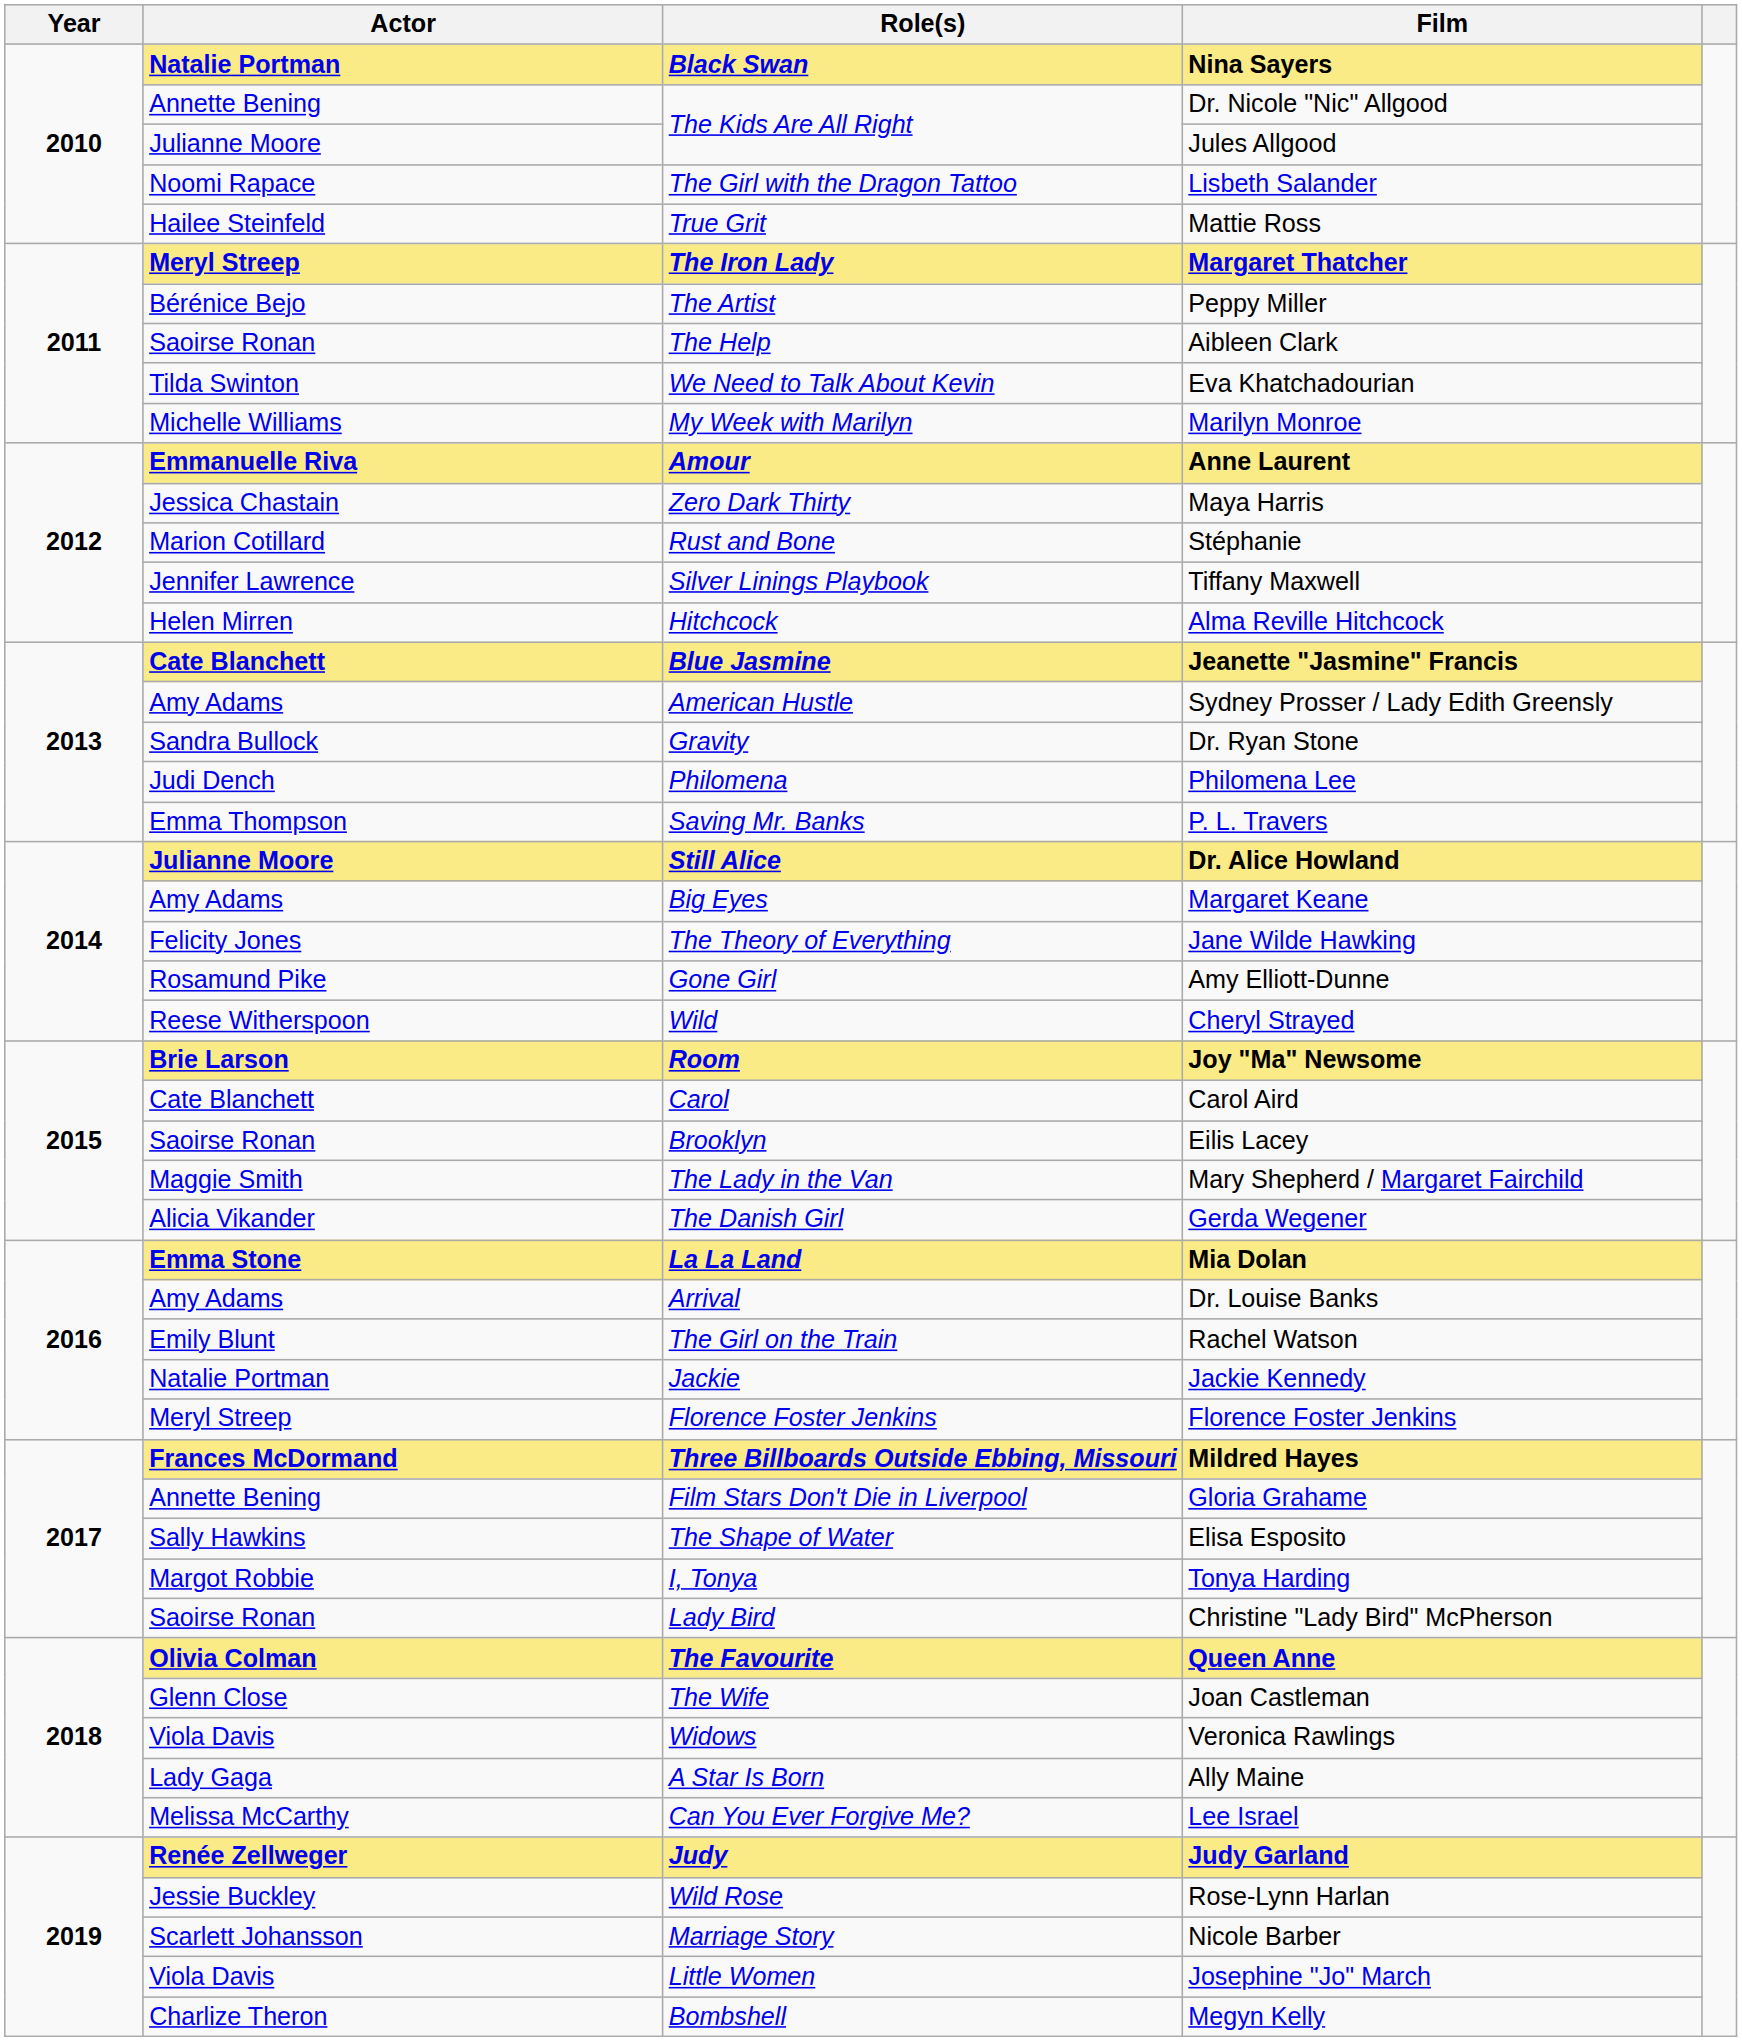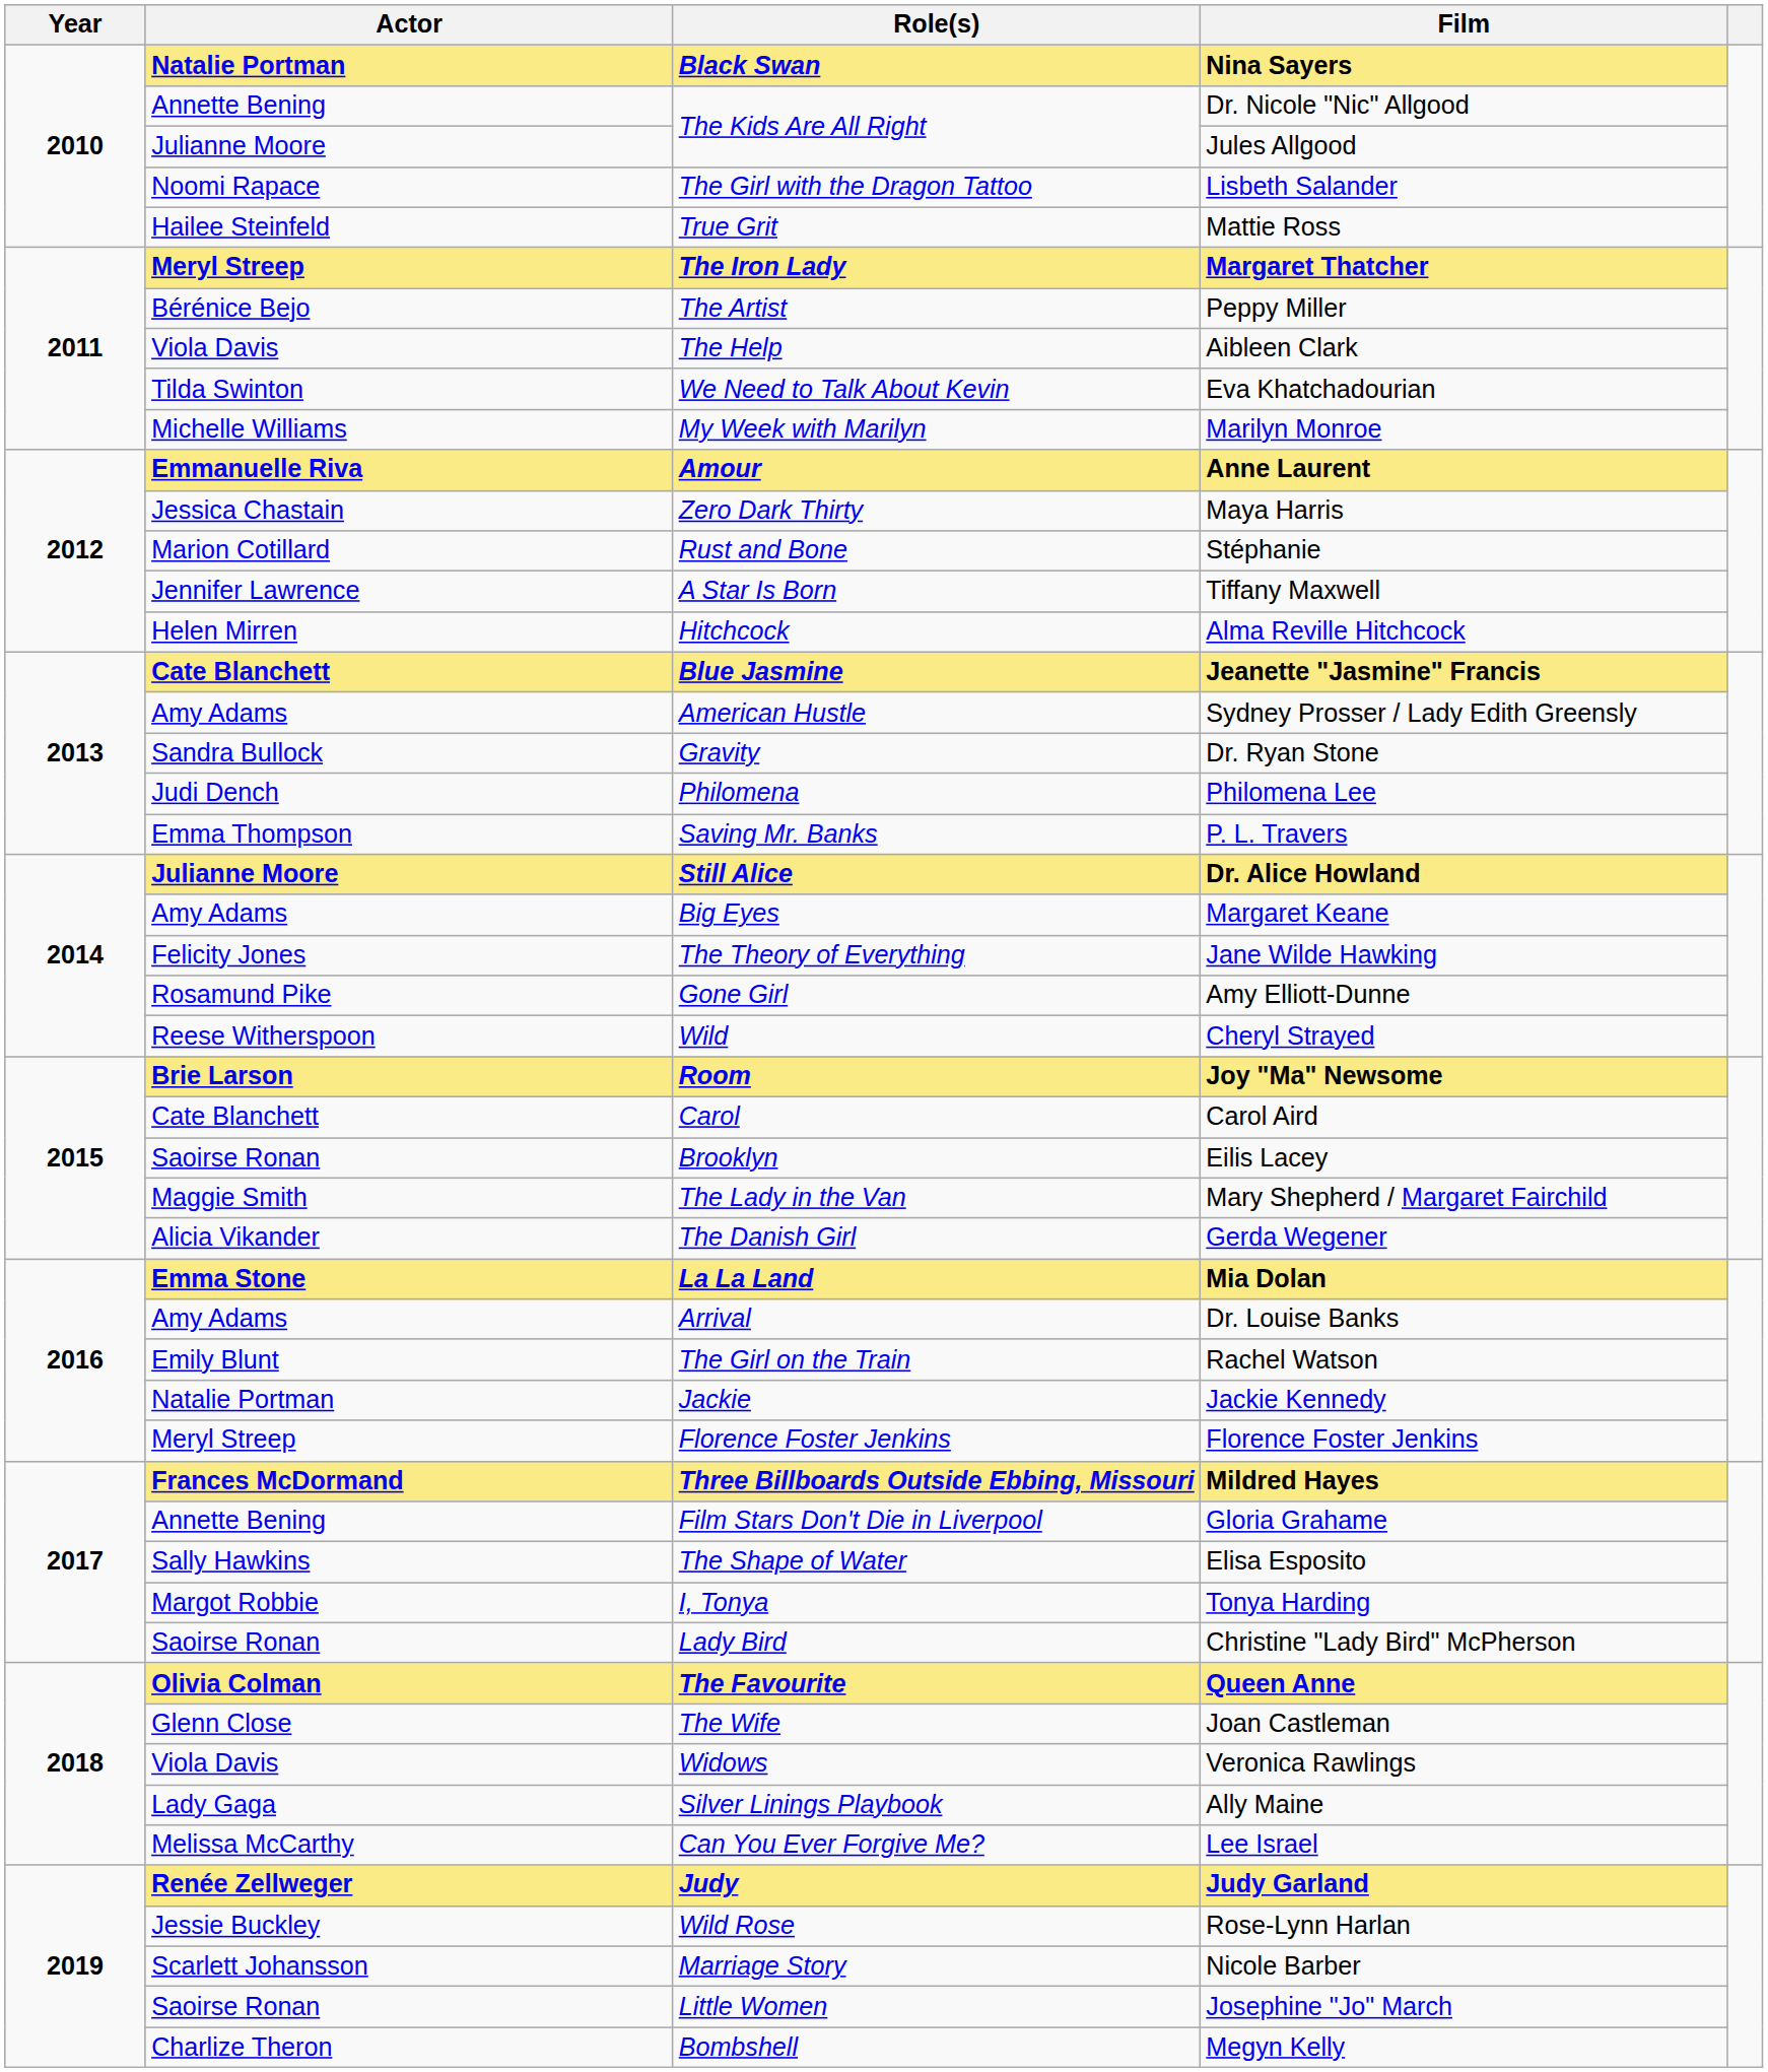 <table class="wikitable sortable">
 <tr>
 <th scope="col" style="width:8%;">Year</th>
 <th scope="col" style="width:30%;">Actor</th>
 <th scope="col" style="width:30%;">Role(s)</th>
 <th scope="col" style="width:30%;">Film</th>
 <th scope="col" style="width:2%;" class="unsortable"></th>
 </tr>
 <tr>
 <td rowspan="5", align=center><strong>2010</strong><br></td>
 <td style="background:#FAEB86"><strong><a href='#'>Natalie Portman</a></strong></td>
 <td style="background:#FAEB86"><strong><em><a href='#'>Black Swan</a></em></strong></td>
 <td style="background:#FAEB86"><strong>Nina Sayers</strong></td>
 <td rowspan=5></td>
 </tr>
 <tr>
 <td><a href='#'>Annette Bening</a></td>
 <td rowspan="2"><em><a href='#'>The Kids Are All Right</a></em></td>
 <td>Dr. Nicole "Nic" Allgood</td>
 </tr>
 <tr>
 <td><a href='#'>Julianne Moore</a></td>
 <td>Jules Allgood</td>
 </tr>
 <tr>
 <td><a href='#'>Noomi Rapace</a></td>
 <td><em><a href='#'>The Girl with the Dragon Tattoo</a></em></td>
 <td><a href='#'>Lisbeth Salander</a></td>
 </tr>
 <tr>
 <td><a href='#'>Hailee Steinfeld</a></td>
 <td><em><a href='#'>True Grit</a></em></td>
 <td>Mattie Ross</td>
 </tr>
 <tr>
 <td rowspan="5", align=center><strong>2011</strong><br></td>
 <td style="background:#FAEB86"><strong><a href='#'>Meryl Streep</a></strong></td>
 <td style="background:#FAEB86"><strong><em><a href='#'>The Iron Lady</a></em></strong></td>
 <td style="background:#FAEB86"><strong><a href='#'>Margaret Thatcher</a></strong></td>
 <td rowspan=5></td>
 </tr>
 <tr>
 <td><a href='#'>Bérénice Bejo</a></td>
 <td><em><a href='#'>The Artist</a></em></td>
 <td>Peppy Miller</td>
 </tr>
 <tr>
-<td><a href='#'>Saoirse Ronan</a></td>
+<td><a href='#'>Viola Davis</a></td>
 <td><em><a href='#'>The Help</a></em></td>
 <td>Aibleen Clark</td>
 </tr>
 <tr>
 <td><a href='#'>Tilda Swinton</a></td>
 <td><em><a href='#'>We Need to Talk About Kevin</a></em></td>
 <td>Eva Khatchadourian</td>
 </tr>
 <tr>
 <td><a href='#'>Michelle Williams</a></td>
 <td><em><a href='#'>My Week with Marilyn</a></em></td>
 <td><a href='#'>Marilyn Monroe</a></td>
 </tr>
 <tr>
 <td rowspan="5", align=center><strong>2012</strong><br></td>
 <td style="background:#FAEB86"><strong><a href='#'>Emmanuelle Riva</a> </strong></td>
 <td style="background:#FAEB86"><strong><em><a href='#'>Amour</a></em></strong></td>
 <td style="background:#FAEB86"><strong>Anne Laurent</strong></td>
 <td rowspan=5></td>
 </tr>
 <tr>
 <td><a href='#'>Jessica Chastain</a></td>
 <td><em><a href='#'>Zero Dark Thirty</a></em></td>
 <td>Maya Harris</td>
 </tr>
 <tr>
 <td><a href='#'>Marion Cotillard</a> </td>
 <td><em><a href='#'>Rust and Bone</a></em></td>
 <td>Stéphanie</td>
 </tr>
 <tr>
 <td><a href='#'>Jennifer Lawrence</a></td>
-<td><em><a href='#'>Silver Linings Playbook</a></em></td>
+<td><em><a href='#'>A Star Is Born</a></em></td>
 <td>Tiffany Maxwell</td>
 </tr>
 <tr>
 <td><a href='#'>Helen Mirren</a></td>
 <td><em><a href='#'>Hitchcock</a></em></td>
 <td><a href='#'>Alma Reville Hitchcock</a></td>
 </tr>
 <tr>
 <td rowspan="5", align=center><strong>2013</strong><br></td>
 <td style="background:#FAEB86"><strong><a href='#'>Cate Blanchett</a></strong></td>
 <td style="background:#FAEB86"><strong><em><a href='#'>Blue Jasmine</a></em></strong></td>
 <td style="background:#FAEB86"><strong>Jeanette "Jasmine" Francis</strong></td>
 <td rowspan=5></td>
 </tr>
 <tr>
 <td><a href='#'>Amy Adams</a></td>
 <td><em><a href='#'>American Hustle</a></em></td>
 <td>Sydney Prosser / Lady Edith Greensly</td>
 </tr>
 <tr>
 <td><a href='#'>Sandra Bullock</a></td>
 <td><em><a href='#'>Gravity</a></em></td>
 <td>Dr. Ryan Stone</td>
 </tr>
 <tr>
 <td><a href='#'>Judi Dench</a></td>
 <td><em><a href='#'>Philomena</a></em></td>
 <td><a href='#'>Philomena Lee</a></td>
 </tr>
 <tr>
 <td><a href='#'>Emma Thompson</a></td>
 <td><em><a href='#'>Saving Mr. Banks</a></em></td>
 <td><a href='#'>P. L. Travers</a></td>
 </tr>
 <tr>
 <td rowspan="5", align=center><strong>2014</strong><br></td>
 <td style="background:#FAEB86"><strong><a href='#'>Julianne Moore</a></strong></td>
 <td style="background:#FAEB86"><strong><em><a href='#'>Still Alice</a></em></strong></td>
 <td style="background:#FAEB86"><strong>Dr. Alice Howland</strong></td>
 <td rowspan=5></td>
 </tr>
 <tr>
 <td><a href='#'>Amy Adams</a></td>
 <td><em><a href='#'>Big Eyes</a></em></td>
 <td><a href='#'>Margaret Keane</a></td>
 </tr>
 <tr>
 <td><a href='#'>Felicity Jones</a></td>
 <td><em><a href='#'>The Theory of Everything</a></em></td>
 <td><a href='#'>Jane Wilde Hawking</a></td>
 </tr>
 <tr>
 <td><a href='#'>Rosamund Pike</a></td>
 <td><em><a href='#'>Gone Girl</a></em></td>
 <td>Amy Elliott-Dunne</td>
 </tr>
 <tr>
 <td><a href='#'>Reese Witherspoon</a></td>
 <td><em><a href='#'>Wild</a></em></td>
 <td><a href='#'>Cheryl Strayed</a></td>
 </tr>
 <tr>
 <td rowspan="5", align=center><strong>2015</strong><br></td>
 <td style="background:#FAEB86"><strong><a href='#'>Brie Larson</a></strong></td>
 <td style="background:#FAEB86"><strong><em><a href='#'>Room</a></em></strong></td>
 <td style="background:#FAEB86"><strong>Joy "Ma" Newsome</strong></td>
 <td rowspan=5></td>
 </tr>
 <tr>
 <td><a href='#'>Cate Blanchett</a></td>
 <td><em><a href='#'>Carol</a></em></td>
 <td>Carol Aird</td>
 </tr>
 <tr>
 <td><a href='#'>Saoirse Ronan</a></td>
 <td><em><a href='#'>Brooklyn</a></em></td>
 <td>Eilis Lacey</td>
 </tr>
 <tr>
 <td><a href='#'>Maggie Smith</a></td>
 <td><em><a href='#'>The Lady in the Van</a></em></td>
 <td>Mary Shepherd / <a href='#'>Margaret Fairchild</a></td>
 </tr>
 <tr>
 <td><a href='#'>Alicia Vikander</a></td>
 <td><em><a href='#'>The Danish Girl</a></em></td>
 <td><a href='#'>Gerda Wegener</a></td>
 </tr>
 <tr>
 <td rowspan="5", align=center><strong>2016</strong><br></td>
 <td style="background:#FAEB86"><strong><a href='#'>Emma Stone</a></strong></td>
 <td style="background:#FAEB86"><strong><em><a href='#'>La La Land</a></em></strong></td>
 <td style="background:#FAEB86"><strong>Mia Dolan</strong></td>
 <td rowspan=5></td>
 </tr>
 <tr>
 <td><a href='#'>Amy Adams</a></td>
 <td><em><a href='#'>Arrival</a></em></td>
 <td>Dr. Louise Banks</td>
 </tr>
 <tr>
 <td><a href='#'>Emily Blunt</a></td>
 <td><em><a href='#'>The Girl on the Train</a></em></td>
 <td>Rachel Watson</td>
 </tr>
 <tr>
 <td><a href='#'>Natalie Portman</a></td>
 <td><em><a href='#'>Jackie</a></em></td>
 <td><a href='#'>Jackie Kennedy</a></td>
 </tr>
 <tr>
 <td><a href='#'>Meryl Streep</a></td>
 <td><em><a href='#'>Florence Foster Jenkins</a></em></td>
 <td><a href='#'>Florence Foster Jenkins</a></td>
 </tr>
 <tr>
 <td rowspan="5", align=center><strong>2017</strong><br></td>
 <td style="background:#FAEB86"><strong><a href='#'>Frances McDormand</a></strong></td>
 <td style="background:#FAEB86"><strong><em><a href='#'>Three Billboards Outside Ebbing, Missouri</a></em></strong></td>
 <td style="background:#FAEB86"><strong>Mildred Hayes</strong></td>
 <td rowspan=5></td>
 </tr>
 <tr>
 <td><a href='#'>Annette Bening</a></td>
 <td><em><a href='#'>Film Stars Don't Die in Liverpool</a></em></td>
 <td><a href='#'>Gloria Grahame</a></td>
 </tr>
 <tr>
 <td><a href='#'>Sally Hawkins</a></td>
 <td><em><a href='#'>The Shape of Water</a></em></td>
 <td>Elisa Esposito</td>
 </tr>
 <tr>
 <td><a href='#'>Margot Robbie</a></td>
 <td><em><a href='#'>I, Tonya</a></em></td>
 <td><a href='#'>Tonya Harding</a></td>
 </tr>
 <tr>
 <td><a href='#'>Saoirse Ronan</a></td>
 <td><em><a href='#'>Lady Bird</a></em></td>
 <td>Christine "Lady Bird" McPherson</td>
 </tr>
 <tr>
 <td rowspan="5", align=center><strong>2018</strong><br></td>
 <td style="background:#FAEB86"><strong><a href='#'>Olivia Colman</a></strong></td>
 <td style="background:#FAEB86"><strong><em><a href='#'>The Favourite</a></em></strong></td>
 <td style="background:#FAEB86"><strong><a href='#'>Queen Anne</a></strong></td>
 <td rowspan=5></td>
 </tr>
 <tr>
 <td><a href='#'>Glenn Close</a></td>
 <td><em><a href='#'>The Wife</a></em></td>
 <td>Joan Castleman</td>
 </tr>
 <tr>
 <td><a href='#'>Viola Davis</a></td>
 <td><em><a href='#'>Widows</a></em></td>
 <td>Veronica Rawlings</td>
 </tr>
 <tr>
 <td><a href='#'>Lady Gaga</a></td>
-<td><em><a href='#'>A Star Is Born</a></em></td>
+<td><em><a href='#'>Silver Linings Playbook</a></em></td>
 <td>Ally Maine</td>
 </tr>
 <tr>
 <td><a href='#'>Melissa McCarthy</a></td>
 <td><em><a href='#'>Can You Ever Forgive Me?</a></em></td>
 <td><a href='#'>Lee Israel</a></td>
 </tr>
 <tr>
 <td rowspan="5", align=center><strong>2019</strong><br></td>
 <td style="background:#FAEB86"><strong><a href='#'>Renée Zellweger</a></strong></td>
 <td style="background:#FAEB86"><strong><em><a href='#'>Judy</a></em></strong></td>
 <td style="background:#FAEB86"><strong><a href='#'>Judy Garland</a></strong></td>
 <td rowspan=5></td>
 </tr>
 <tr>
 <td><a href='#'>Jessie Buckley</a></td>
 <td><em><a href='#'>Wild Rose</a></em></td>
 <td>Rose-Lynn Harlan</td>
 </tr>
 <tr>
 <td><a href='#'>Scarlett Johansson</a></td>
 <td><em><a href='#'>Marriage Story</a></em></td>
 <td>Nicole Barber</td>
 </tr>
 <tr>
-<td><a href='#'>Viola Davis</a></td>
+<td><a href='#'>Saoirse Ronan</a></td>
 <td><em><a href='#'>Little Women</a></em></td>
 <td><a href='#'>Josephine "Jo" March</a></td>
 </tr>
 <tr>
 <td><a href='#'>Charlize Theron</a></td>
 <td><em><a href='#'>Bombshell</a></em></td>
 <td><a href='#'>Megyn Kelly</a></td>
 </tr>
 </table>
